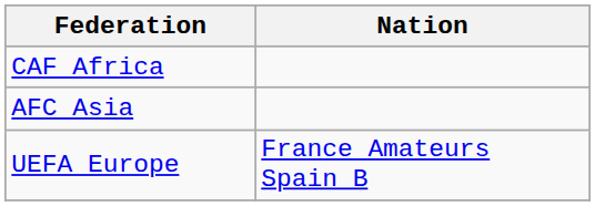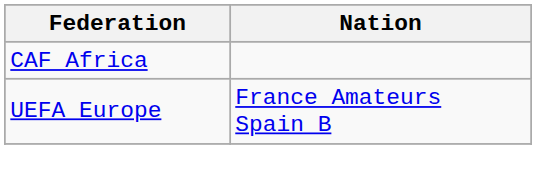 <table class="wikitable" style="width:300px;">
 <tr>
 <th>Federation</th>
 <th>Nation</th>
 </tr>
 <tr>
 <td><a href='#'>CAF Africa</a></td>
 <td></td>
 </tr>
 <tr>
-<td><a href='#'>AFC Asia</a></td>
-<td></td>
-</tr>
-<tr>
 <td><a href='#'>UEFA Europe</a></td>
 <td> <a href='#'>France Amateurs</a><br> <a href='#'>Spain B</a> <em></em></td>
 </tr>
 </table>
